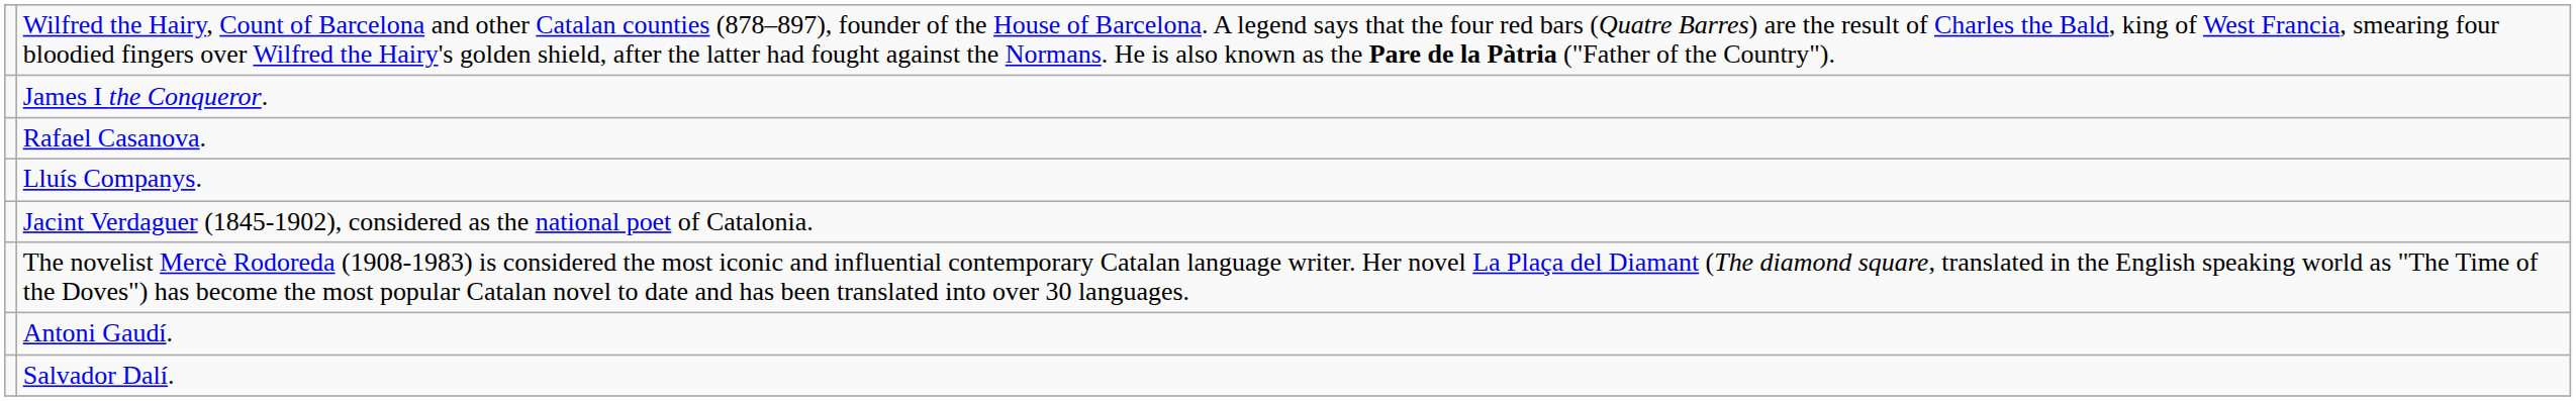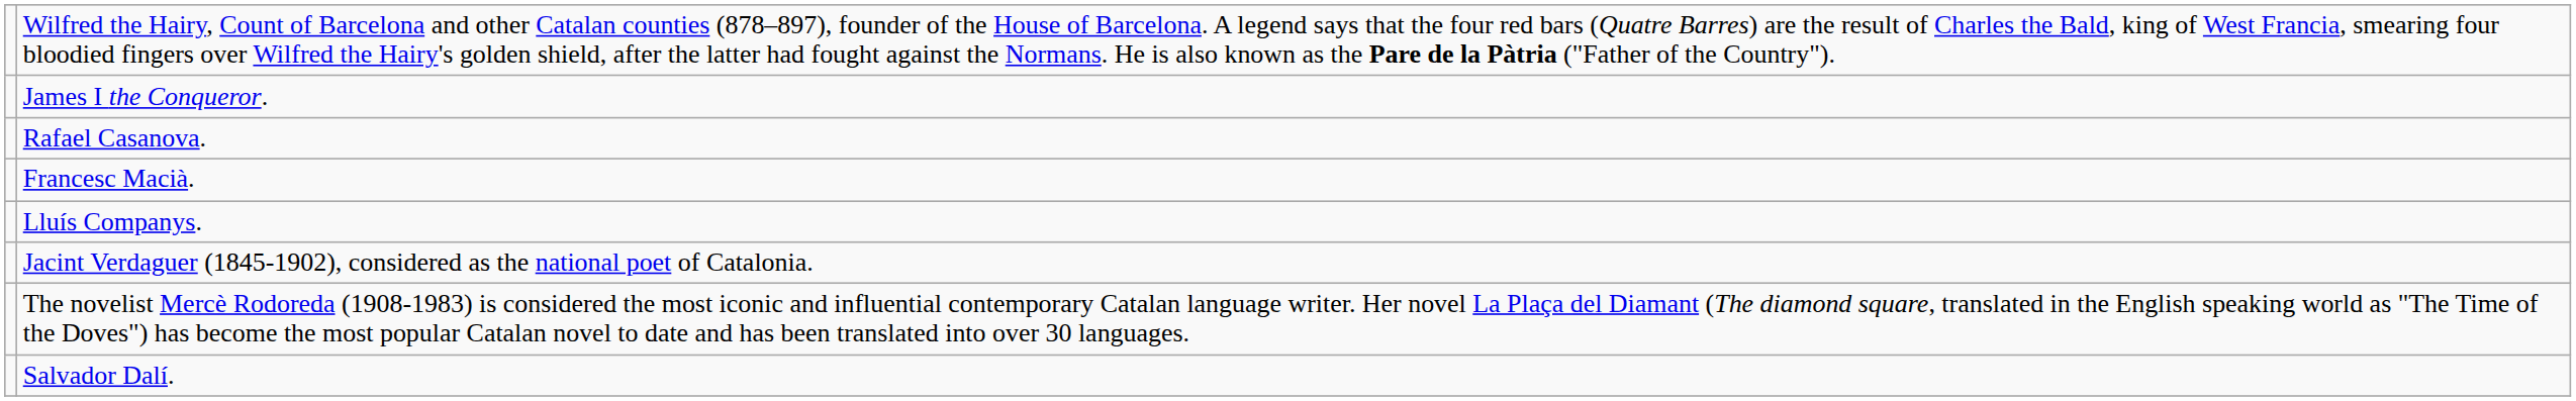 <table class="wikitable">
 <tr>
 <td></td>
 <td><a href='#'>Wilfred the Hairy</a>, <a href='#'>Count of Barcelona</a> and other <a href='#'>Catalan counties</a> (878–897), founder of the <a href='#'>House of Barcelona</a>. A legend says that the four red bars (<em>Quatre Barres</em>) are the result of <a href='#'>Charles the Bald</a>, king of <a href='#'>West Francia</a>, smearing four bloodied fingers over <a href='#'>Wilfred the Hairy</a>'s golden shield, after the latter had fought against the <a href='#'>Normans</a>. He is also known as the <strong>Pare de la Pàtria</strong> ("Father of the Country").</td>
 </tr>
 <tr>
 <td></td>
 <td><a href='#'>James I <em>the Conqueror</em></a>.</td>
 </tr>
 <tr>
 <td></td>
 <td><a href='#'>Rafael Casanova</a>.</td>
 </tr>
 <tr>
 <td></td>
+<td><a href='#'>Francesc Macià</a>.</td>
+</tr>
+<tr>
+<td></td>
 <td><a href='#'>Lluís Companys</a>.</td>
 </tr>
 <tr>
 <td></td>
 <td><a href='#'>Jacint Verdaguer</a> (1845-1902), considered as the <a href='#'>national poet</a> of Catalonia.</td>
 </tr>
 <tr>
 <td></td>
 <td>The novelist <a href='#'>Mercè Rodoreda</a> (1908-1983) is considered the most iconic and influential contemporary Catalan language writer. Her novel <a href='#'>La Plaça del Diamant</a> (<em>The diamond square</em>, translated in the English speaking world as "The Time of the Doves") has become the most popular Catalan novel to date and has been translated into over 30 languages.</td>
 </tr>
 <tr>
 <td></td>
-<td><a href='#'>Antoni Gaudí</a>.</td>
-</tr>
-<tr>
-<td></td>
 <td><a href='#'>Salvador Dalí</a>.</td>
 </tr>
 </table>
